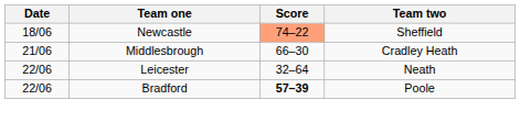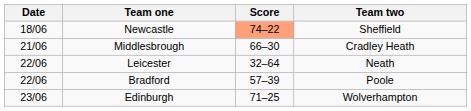 <table class="wikitable" style="text-align: center">
 <tr>
 <th width=80>Date</th>
 <th width=250>Team one</th>
 <th width=80>Score</th>
 <th width=250>Team two</th>
 </tr>
 <tr>
 <td>18/06</td>
 <td>Newcastle</td>
 <td style="background: lightsalmon;">74–22</td>
 <td>Sheffield</td>
 </tr>
 <tr>
 <td>21/06</td>
 <td>Middlesbrough</td>
 <td>66–30</td>
 <td>Cradley Heath</td>
 </tr>
 <tr>
 <td>22/06</td>
 <td>Leicester</td>
 <td>32–64</td>
 <td>Neath</td>
 </tr>
 <tr>
 <td>22/06</td>
 <td>Bradford</td>
-<td><strong>57–39</strong></td>
+<td>57–39</td>
 <td>Poole</td>
 </tr>
+<tr>
+<td>23/06</td>
+<td>Edinburgh</td>
+<td>71–25</td>
+<td>Wolverhampton</td>
+</tr>
 </table>
